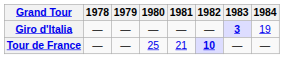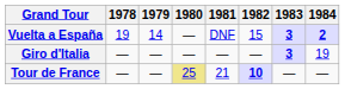 <table class="wikitable plainrowheaders">
 <tr>
 <th scope="col"><a href='#'>Grand Tour</a></th>
 <th scope="col">1978</th>
 <th scope="col">1979</th>
 <th scope="col">1980</th>
 <th scope="col">1981</th>
 <th scope="col">1982</th>
 <th scope="col">1983</th>
 <th scope="col">1984</th>
+</tr>
+<tr style="text-align:center;">
+<th scope="row"> <a href='#'>Vuelta a España</a></th>
+<td><a href='#'>19</a></td>
+<td><a href='#'>14</a></td>
+<td>—</td>
+<td><a href='#'>DNF</a></td>
+<td><a href='#'>15</a></td>
+<td style="background:#ddf;"><a href='#'><strong>3</strong></a></td>
+<td style="background:#ddf;"><a href='#'><strong>2</strong></a></td>
 </tr>
 <tr style="text-align:center;">
 <th scope="row"> <a href='#'>Giro d'Italia</a></th>
 <td>—</td>
 <td>—</td>
 <td>—</td>
 <td>—</td>
 <td>—</td>
 <td style="background:#ddf;"><a href='#'><strong>3</strong></a></td>
 <td><a href='#'>19</a></td>
 </tr>
 <tr style="text-align:center;">
 <th scope="row"> <a href='#'>Tour de France</a></th>
 <td>—</td>
 <td>—</td>
-<td><a href='#'>25</a></td>
+<td style="background: khaki;"><a href='#'>25</a></td>
 <td><a href='#'>21</a></td>
 <td style="background:#ddf;"><strong><a href='#'>10</a></strong></td>
 <td>—</td>
 <td>—</td>
 </tr>
 </table>
